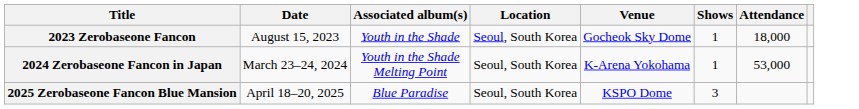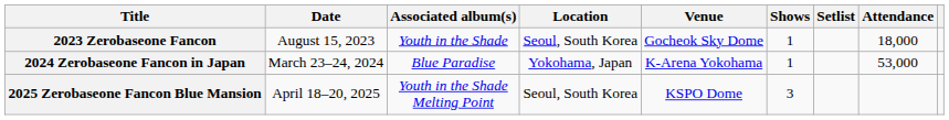 <table class="wikitable plainrowheaders" style="text-align:center">
 <tr>
 <th scope="col">Title</th>
 <th scope="col">Date</th>
 <th scope="col">Associated album(s)</th>
 <th scope="col">Location</th>
 <th scope="col">Venue</th>
 <th scope="col">Shows</th>
+<th scope="col">Setlist</th>
 <th scope="col">Attendance</th>
 <th scope="col" class="unsortable"></th>
 </tr>
 <tr>
 <th scope="row">2023 Zerobaseone Fancon</th>
 <td>August 15, 2023</td>
 <td><em><a href='#'>Youth in the Shade</a></em></td>
 <td><a href='#'>Seoul</a>, South Korea</td>
 <td><a href='#'>Gocheok Sky Dome</a></td>
 <td>1</td>
+<td></td>
 <td>18,000</td>
 <td></td>
 </tr>
 <tr>
 <th scope="row">2024 Zerobaseone Fancon in Japan</th>
 <td>March 23–24, 2024</td>
-<td><em><a href='#'>Youth in the Shade</a></em><br><em><a href='#'>Melting Point</a></em></td>
-<td>Seoul, South Korea</td>
+<td><em><a href='#'>Blue Paradise</a></em></td>
+<td><a href='#'>Yokohama</a>, Japan</td>
 <td><a href='#'>K-Arena Yokohama</a></td>
 <td>1</td>
+<td></td>
 <td>53,000</td>
 <td></td>
 </tr>
 <tr>
 <th scope="row">2025 Zerobaseone Fancon Blue Mansion</th>
 <td>April 18–20, 2025</td>
-<td><em><a href='#'>Blue Paradise</a></em></td>
+<td><em><a href='#'>Youth in the Shade</a></em><br><em><a href='#'>Melting Point</a></em></td>
 <td>Seoul, South Korea</td>
 <td><a href='#'>KSPO Dome</a></td>
 <td>3</td>
 <td></td>
 <td></td>
+<td></td>
 </tr>
 </table>
